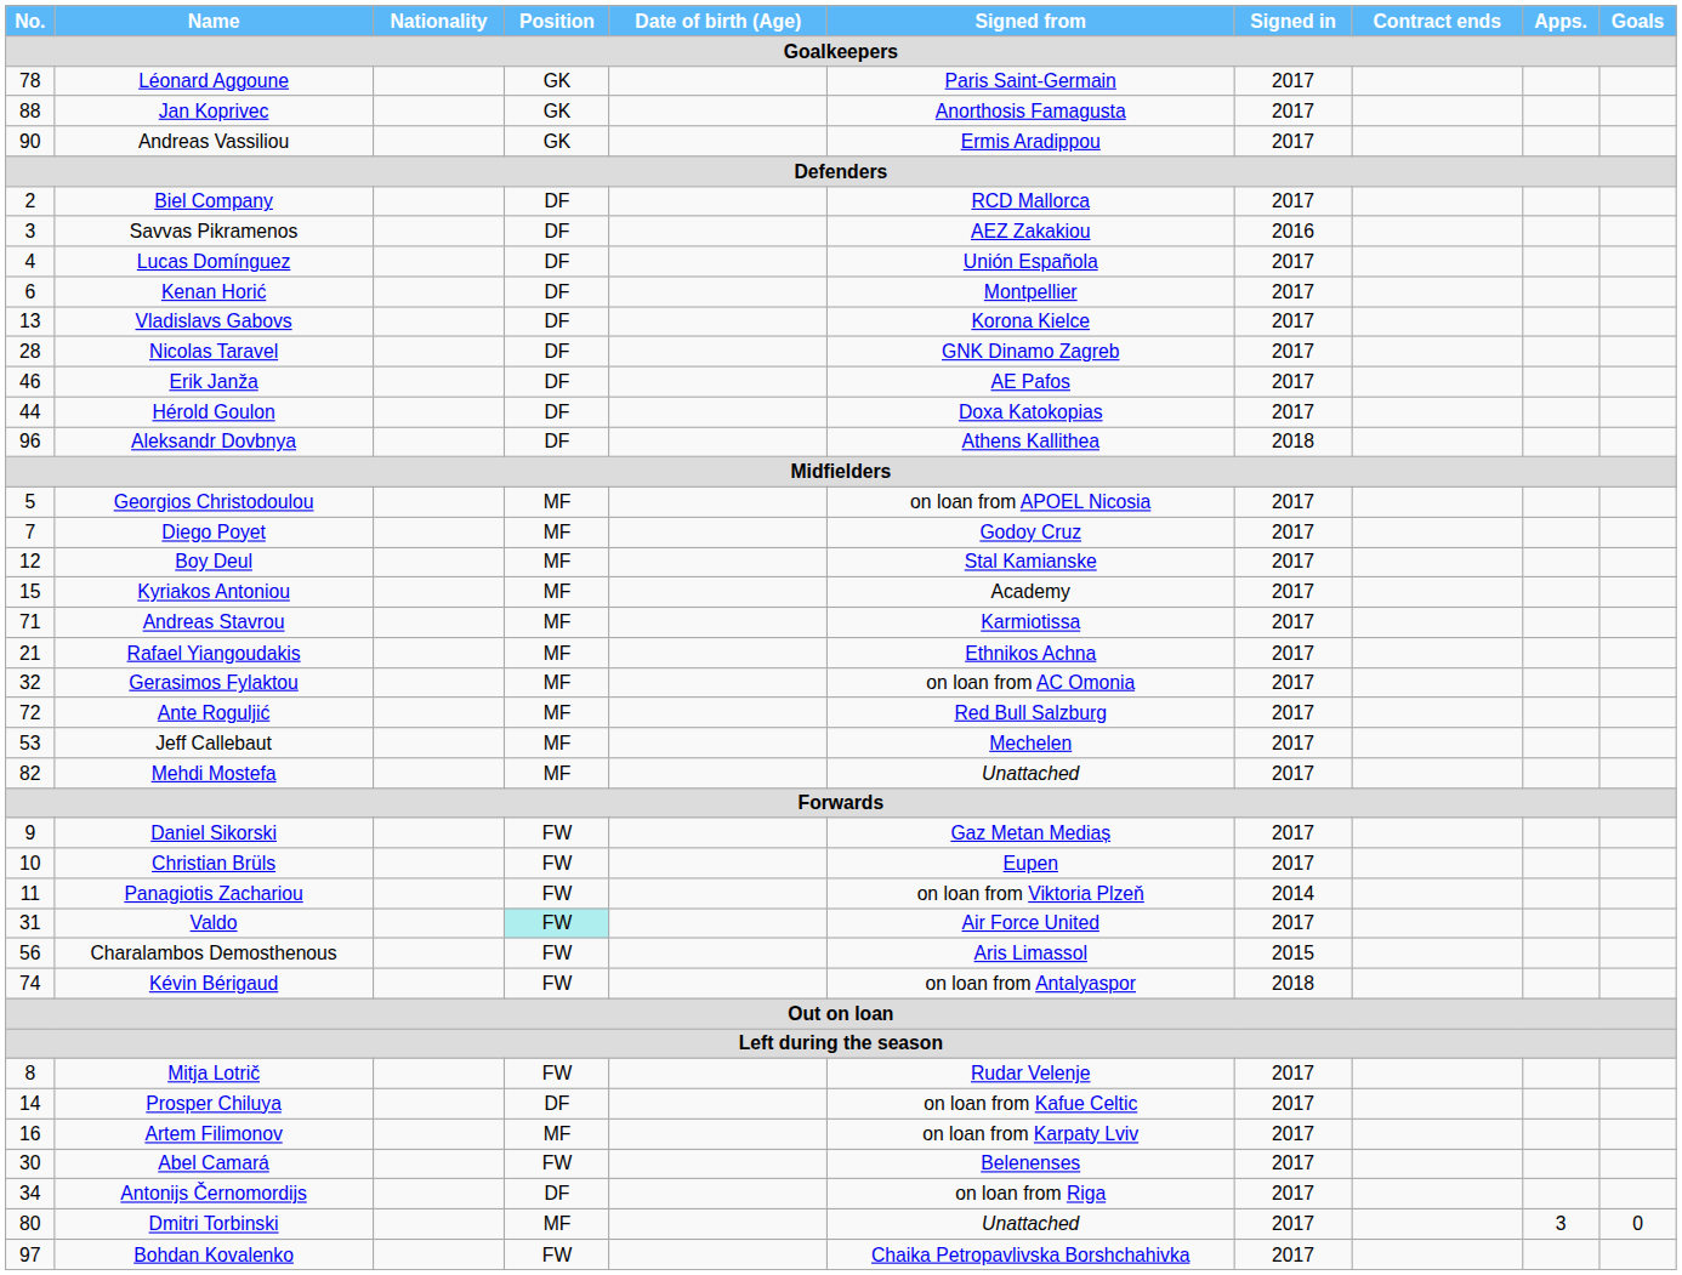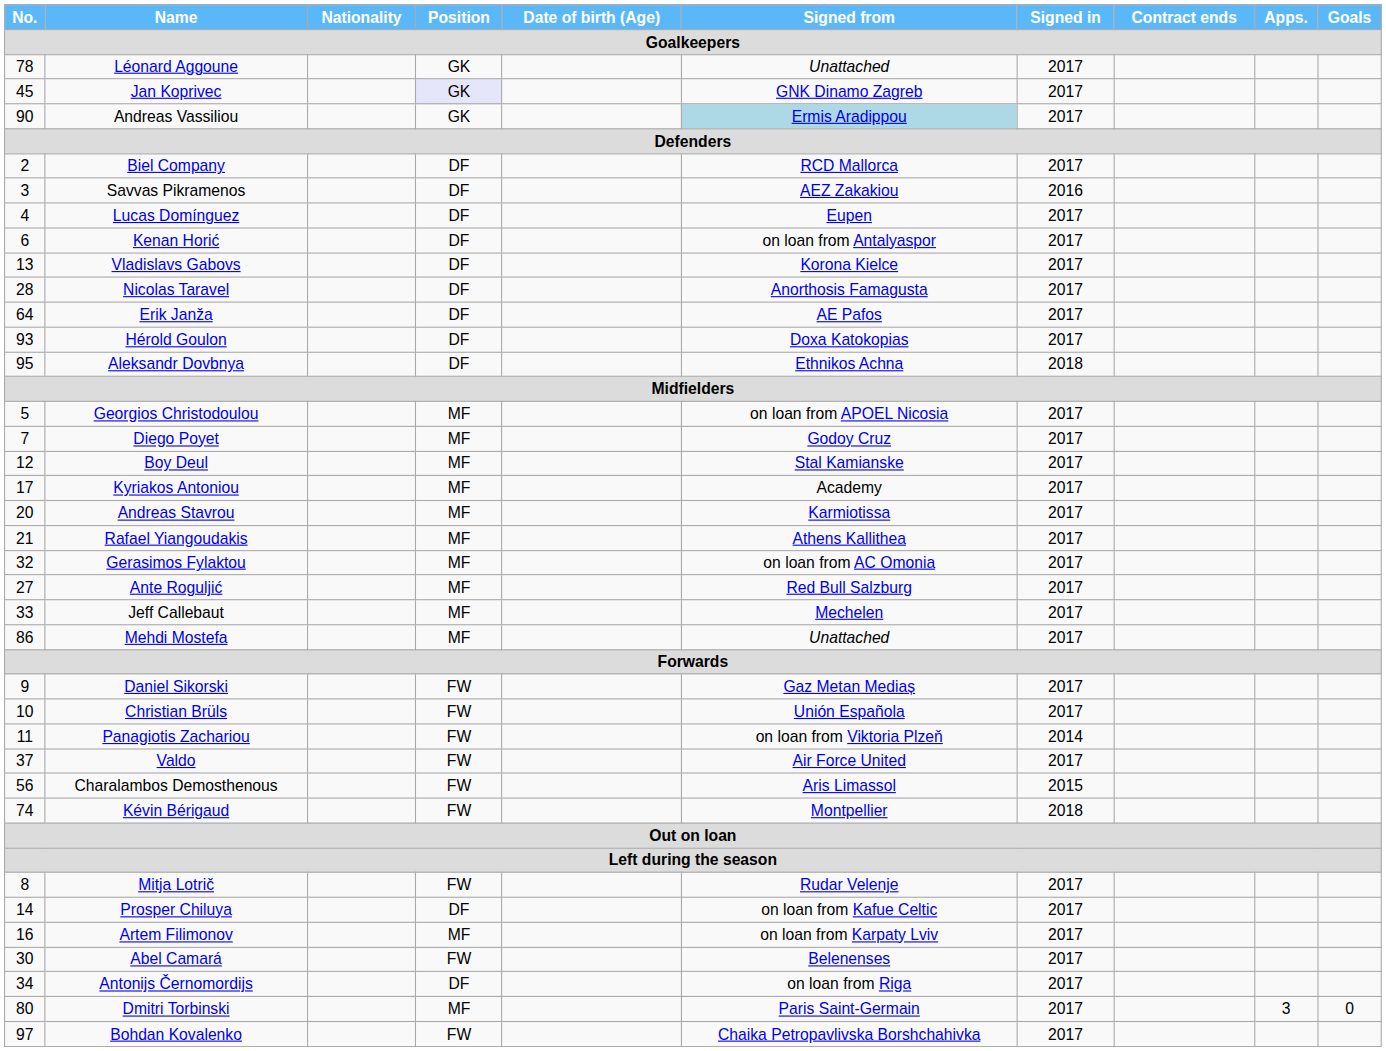 <table class="wikitable"  style="text-align:center; font-size:90%; width:100%;">
 <tr>
 <th style="background:#5BB8F8; color:white; text-align:center;">No.</th>
 <th style="background:#5BB8F8; color:white; text-align:center;">Name</th>
 <th style="background:#5BB8F8; color:white; text-align:center;">Nationality</th>
 <th style="background:#5BB8F8; color:white; text-align:center;">Position</th>
 <th style="background:#5BB8F8; color:white; text-align:center;">Date of birth (Age)</th>
 <th style="background:#5BB8F8; color:white; text-align:center;">Signed from</th>
 <th style="background:#5BB8F8; color:white; text-align:center;">Signed in</th>
 <th style="background:#5BB8F8; color:white; text-align:center;">Contract ends</th>
 <th style="background:#5BB8F8; color:white; text-align:center;">Apps.</th>
 <th style="background:#5BB8F8; color:white; text-align:center;">Goals</th>
 </tr>
 <tr>
 <th colspan="11"  style="background:#dcdcdc; text-align:center;">Goalkeepers</th>
 </tr>
 <tr>
 <td>78</td>
 <td><a href='#'>Léonard Aggoune</a></td>
 <td></td>
 <td>GK</td>
 <td></td>
-<td><a href='#'>Paris Saint-Germain</a></td>
+<td><em>Unattached</em></td>
 <td>2017</td>
 <td></td>
 <td></td>
 <td></td>
 </tr>
 <tr>
-<td>88</td>
+<td>45</td>
 <td><a href='#'>Jan Koprivec</a></td>
 <td></td>
-<td>GK</td>
+<td style="background: lavender;">GK</td>
 <td></td>
-<td><a href='#'>Anorthosis Famagusta</a></td>
+<td><a href='#'>GNK Dinamo Zagreb</a></td>
 <td>2017</td>
 <td></td>
 <td></td>
 <td></td>
 </tr>
 <tr>
 <td>90</td>
 <td>Andreas Vassiliou</td>
 <td></td>
 <td>GK</td>
 <td></td>
-<td><a href='#'>Ermis Aradippou</a></td>
+<td style="background: lightblue;"><a href='#'>Ermis Aradippou</a></td>
 <td>2017</td>
 <td></td>
 <td></td>
 <td></td>
 </tr>
 <tr>
 <th colspan="11"  style="background:#dcdcdc; text-align:center;">Defenders</th>
 </tr>
 <tr>
 <td>2</td>
 <td><a href='#'>Biel Company</a></td>
 <td></td>
 <td>DF</td>
 <td></td>
 <td><a href='#'>RCD Mallorca</a></td>
 <td>2017</td>
 <td></td>
 <td></td>
 <td></td>
 </tr>
 <tr>
 <td>3</td>
 <td>Savvas Pikramenos</td>
 <td></td>
 <td>DF</td>
 <td></td>
 <td><a href='#'>AEZ Zakakiou</a></td>
 <td>2016</td>
 <td></td>
 <td></td>
 <td></td>
 </tr>
 <tr>
 <td>4</td>
 <td><a href='#'>Lucas Domínguez</a></td>
 <td></td>
 <td>DF</td>
 <td></td>
-<td><a href='#'>Unión Española</a></td>
+<td><a href='#'>Eupen</a></td>
 <td>2017</td>
 <td></td>
 <td></td>
 <td></td>
 </tr>
 <tr>
 <td>6</td>
 <td><a href='#'>Kenan Horić</a></td>
 <td></td>
 <td>DF</td>
 <td></td>
-<td><a href='#'>Montpellier</a></td>
+<td>on loan from <a href='#'>Antalyaspor</a></td>
 <td>2017</td>
 <td></td>
 <td></td>
 <td></td>
 </tr>
 <tr>
 <td>13</td>
 <td><a href='#'>Vladislavs Gabovs</a></td>
 <td></td>
 <td>DF</td>
 <td></td>
 <td><a href='#'>Korona Kielce</a></td>
 <td>2017</td>
 <td></td>
 <td></td>
 <td></td>
 </tr>
 <tr>
 <td>28</td>
 <td><a href='#'>Nicolas Taravel</a></td>
 <td></td>
 <td>DF</td>
 <td></td>
-<td><a href='#'>GNK Dinamo Zagreb</a></td>
+<td><a href='#'>Anorthosis Famagusta</a></td>
 <td>2017</td>
 <td></td>
 <td></td>
 <td></td>
 </tr>
 <tr>
-<td>46</td>
+<td>64</td>
 <td><a href='#'>Erik Janža</a></td>
 <td></td>
 <td>DF</td>
 <td></td>
 <td><a href='#'>AE Pafos</a></td>
 <td>2017</td>
 <td></td>
 <td></td>
 <td></td>
 </tr>
 <tr>
-<td>44</td>
+<td>93</td>
 <td><a href='#'>Hérold Goulon</a></td>
 <td></td>
 <td>DF</td>
 <td></td>
 <td><a href='#'>Doxa Katokopias</a></td>
 <td>2017</td>
 <td></td>
 <td></td>
 <td></td>
 </tr>
 <tr>
-<td>96</td>
+<td>95</td>
 <td><a href='#'>Aleksandr Dovbnya</a></td>
 <td></td>
 <td>DF</td>
 <td></td>
-<td><a href='#'>Athens Kallithea</a></td>
+<td><a href='#'>Ethnikos Achna</a></td>
 <td>2018</td>
 <td></td>
 <td></td>
 <td></td>
 </tr>
 <tr>
 <th colspan="11"  style="background:#dcdcdc; text-align:center;">Midfielders</th>
 </tr>
 <tr>
 <td>5</td>
 <td><a href='#'>Georgios Christodoulou</a></td>
 <td></td>
 <td>MF</td>
 <td></td>
 <td>on loan from <a href='#'>APOEL Nicosia</a></td>
 <td>2017</td>
 <td></td>
 <td></td>
 <td></td>
 </tr>
 <tr>
 <td>7</td>
 <td><a href='#'>Diego Poyet</a></td>
 <td></td>
 <td>MF</td>
 <td></td>
 <td><a href='#'>Godoy Cruz</a></td>
 <td>2017</td>
 <td></td>
 <td></td>
 <td></td>
 </tr>
 <tr>
 <td>12</td>
 <td><a href='#'>Boy Deul</a></td>
 <td></td>
 <td>MF</td>
 <td></td>
 <td><a href='#'>Stal Kamianske</a></td>
 <td>2017</td>
 <td></td>
 <td></td>
 <td></td>
 </tr>
 <tr>
-<td>15</td>
+<td>17</td>
 <td><a href='#'>Kyriakos Antoniou</a></td>
 <td></td>
 <td>MF</td>
 <td></td>
 <td>Academy</td>
 <td>2017</td>
 <td></td>
 <td></td>
 <td></td>
 </tr>
 <tr>
-<td>71</td>
+<td>20</td>
 <td><a href='#'>Andreas Stavrou</a></td>
 <td></td>
 <td>MF</td>
 <td></td>
 <td><a href='#'>Karmiotissa</a></td>
 <td>2017</td>
 <td></td>
 <td></td>
 <td></td>
 </tr>
 <tr>
 <td>21</td>
 <td><a href='#'>Rafael Yiangoudakis</a></td>
 <td></td>
 <td>MF</td>
 <td></td>
-<td><a href='#'>Ethnikos Achna</a></td>
+<td><a href='#'>Athens Kallithea</a></td>
 <td>2017</td>
 <td></td>
 <td></td>
 <td></td>
 </tr>
 <tr>
 <td>32</td>
 <td><a href='#'>Gerasimos Fylaktou</a></td>
 <td></td>
 <td>MF</td>
 <td></td>
 <td>on loan from <a href='#'>AC Omonia</a></td>
 <td>2017</td>
 <td></td>
 <td></td>
 <td></td>
 </tr>
 <tr>
-<td>72</td>
+<td>27</td>
 <td><a href='#'>Ante Roguljić</a></td>
 <td></td>
 <td>MF</td>
 <td></td>
 <td><a href='#'>Red Bull Salzburg</a></td>
 <td>2017</td>
 <td></td>
 <td></td>
 <td></td>
 </tr>
 <tr>
-<td>53</td>
+<td>33</td>
 <td>Jeff Callebaut</td>
 <td></td>
 <td>MF</td>
 <td></td>
 <td><a href='#'>Mechelen</a></td>
 <td>2017</td>
 <td></td>
 <td></td>
 <td></td>
 </tr>
 <tr>
-<td>82</td>
+<td>86</td>
 <td><a href='#'>Mehdi Mostefa</a></td>
 <td></td>
 <td>MF</td>
 <td></td>
 <td><em>Unattached</em></td>
 <td>2017</td>
 <td></td>
 <td></td>
 <td></td>
 </tr>
 <tr>
 <th colspan="11"  style="background:#dcdcdc; text-align:center;">Forwards</th>
 </tr>
 <tr>
 <td>9</td>
 <td><a href='#'>Daniel Sikorski</a></td>
 <td></td>
 <td>FW</td>
 <td></td>
 <td><a href='#'>Gaz Metan Mediaș</a></td>
 <td>2017</td>
 <td></td>
 <td></td>
 <td></td>
 </tr>
 <tr>
 <td>10</td>
 <td><a href='#'>Christian Brüls</a></td>
 <td></td>
 <td>FW</td>
 <td></td>
-<td><a href='#'>Eupen</a></td>
+<td><a href='#'>Unión Española</a></td>
 <td>2017</td>
 <td></td>
 <td></td>
 <td></td>
 </tr>
 <tr>
 <td>11</td>
 <td><a href='#'>Panagiotis Zachariou</a></td>
 <td></td>
 <td>FW</td>
 <td></td>
 <td>on loan from <a href='#'>Viktoria Plzeň</a></td>
 <td>2014</td>
 <td></td>
 <td></td>
 <td></td>
 </tr>
 <tr>
-<td>31</td>
+<td>37</td>
 <td><a href='#'>Valdo</a></td>
 <td></td>
-<td style="background: paleturquoise;">FW</td>
+<td>FW</td>
 <td></td>
 <td><a href='#'>Air Force United</a></td>
 <td>2017</td>
 <td></td>
 <td></td>
 <td></td>
 </tr>
 <tr>
 <td>56</td>
 <td>Charalambos Demosthenous</td>
 <td></td>
 <td>FW</td>
 <td></td>
 <td><a href='#'>Aris Limassol</a></td>
 <td>2015</td>
 <td></td>
 <td></td>
 <td></td>
 </tr>
 <tr>
 <td>74</td>
 <td><a href='#'>Kévin Bérigaud</a></td>
 <td></td>
 <td>FW</td>
 <td></td>
-<td>on loan from <a href='#'>Antalyaspor</a></td>
+<td><a href='#'>Montpellier</a></td>
 <td>2018</td>
 <td></td>
 <td></td>
 <td></td>
 </tr>
 <tr>
 <th colspan="11"  style="background:#dcdcdc; text-align:center;">Out on loan</th>
 </tr>
 <tr>
 <th colspan="11"  style="background:#dcdcdc; text-align:center;">Left during the season</th>
 </tr>
 <tr>
 <td>8</td>
 <td><a href='#'>Mitja Lotrič</a></td>
 <td></td>
 <td>FW</td>
 <td></td>
 <td><a href='#'>Rudar Velenje</a></td>
 <td>2017</td>
 <td></td>
 <td></td>
 <td></td>
 </tr>
 <tr>
 <td>14</td>
 <td><a href='#'>Prosper Chiluya</a></td>
 <td></td>
 <td>DF</td>
 <td></td>
 <td>on loan from <a href='#'>Kafue Celtic</a></td>
 <td>2017</td>
 <td></td>
 <td></td>
 <td></td>
 </tr>
 <tr>
 <td>16</td>
 <td><a href='#'>Artem Filimonov</a></td>
 <td></td>
 <td>MF</td>
 <td></td>
 <td>on loan from <a href='#'>Karpaty Lviv</a></td>
 <td>2017</td>
 <td></td>
 <td></td>
 <td></td>
 </tr>
 <tr>
 <td>30</td>
 <td><a href='#'>Abel Camará</a></td>
 <td></td>
 <td>FW</td>
 <td></td>
 <td><a href='#'>Belenenses</a></td>
 <td>2017</td>
 <td></td>
 <td></td>
 <td></td>
 </tr>
 <tr>
 <td>34</td>
 <td><a href='#'>Antonijs Černomordijs</a></td>
 <td></td>
 <td>DF</td>
 <td></td>
 <td>on loan from <a href='#'>Riga</a></td>
 <td>2017</td>
 <td></td>
 <td></td>
 <td></td>
 </tr>
 <tr>
 <td>80</td>
 <td><a href='#'>Dmitri Torbinski</a></td>
 <td></td>
 <td>MF</td>
 <td></td>
-<td><em>Unattached</em></td>
+<td><a href='#'>Paris Saint-Germain</a></td>
 <td>2017</td>
 <td></td>
 <td>3</td>
 <td>0</td>
 </tr>
 <tr>
 <td>97</td>
 <td><a href='#'>Bohdan Kovalenko</a></td>
 <td></td>
 <td>FW</td>
 <td></td>
 <td><a href='#'>Chaika Petropavlivska Borshchahivka</a></td>
 <td>2017</td>
 <td></td>
 <td></td>
 <td></td>
 </tr>
 </table>
